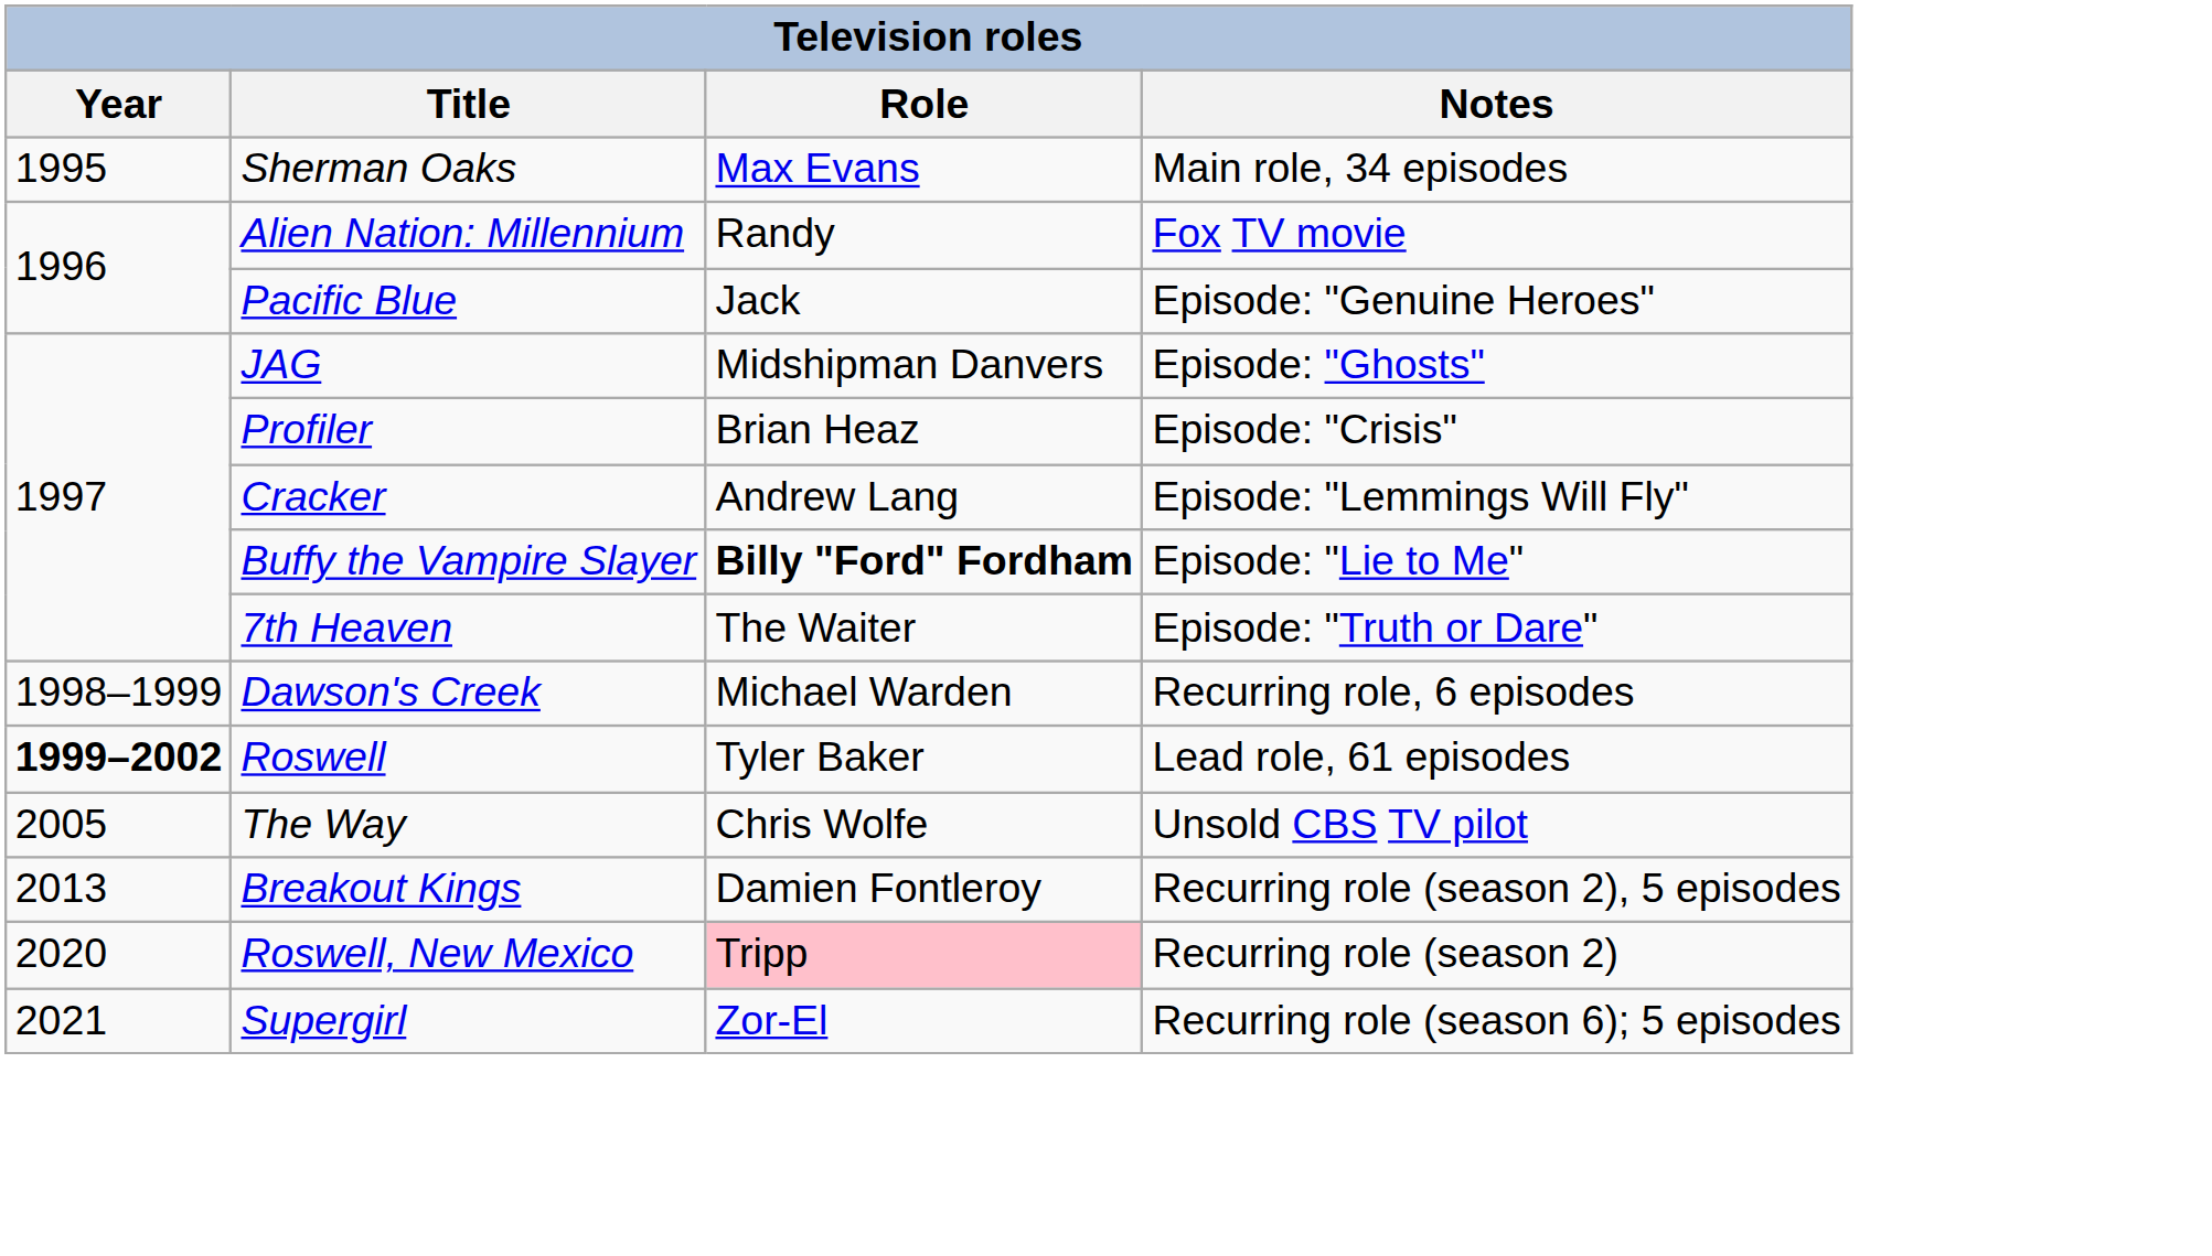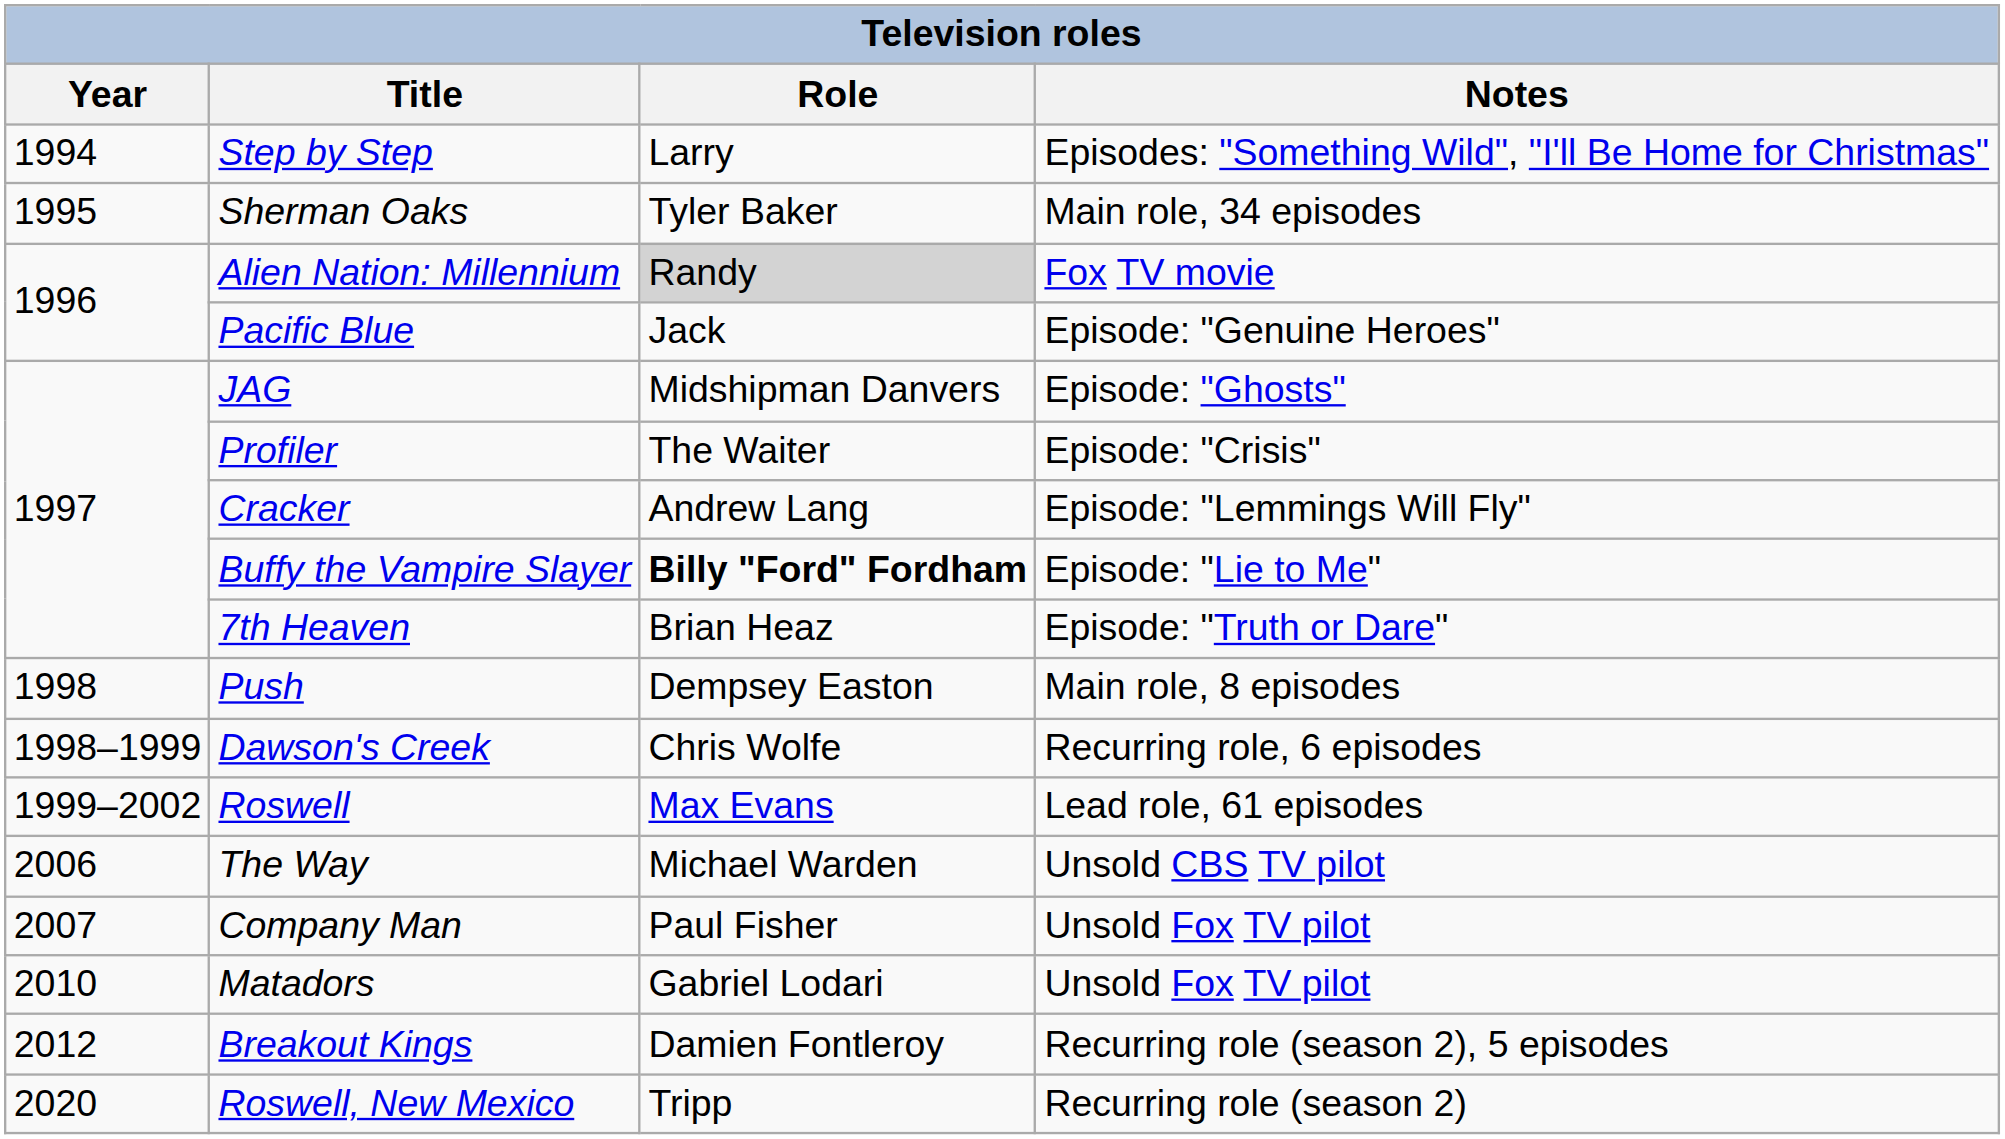 <table class="wikitable">
 <tr align="center">
 <th colspan="4" style="background: LightSteelBlue;">Television roles</th>
 </tr>
 <tr align="center">
 <th>Year</th>
 <th>Title</th>
 <th>Role</th>
 <th>Notes</th>
 </tr>
 <tr>
+<td>1994</td>
+<td><em><a href='#'>Step by Step</a></em></td>
+<td>Larry</td>
+<td>Episodes: <a href='#'>"Something Wild"</a>, <a href='#'>"I'll Be Home for Christmas"</a></td>
+</tr>
+<tr>
 <td>1995</td>
 <td><em>Sherman Oaks</em></td>
-<td><a href='#'>Max Evans</a></td>
+<td>Tyler Baker</td>
 <td>Main role, 34 episodes</td>
 </tr>
 <tr>
 <td rowspan="2">1996</td>
 <td><em><a href='#'>Alien Nation: Millennium</a></em></td>
-<td>Randy</td>
+<td style="background: lightgrey;">Randy</td>
 <td><a href='#'>Fox</a> <a href='#'>TV movie</a></td>
 </tr>
 <tr>
 <td><em><a href='#'>Pacific Blue</a></em></td>
 <td>Jack</td>
 <td>Episode: "Genuine Heroes"</td>
 </tr>
 <tr>
 <td rowspan="5">1997</td>
 <td><em><a href='#'>JAG</a></em></td>
 <td>Midshipman Danvers</td>
 <td>Episode: <a href='#'>"Ghosts"</a></td>
 </tr>
 <tr>
 <td><em><a href='#'>Profiler</a></em></td>
-<td>Brian Heaz</td>
+<td>The Waiter</td>
 <td>Episode: "Crisis"</td>
 </tr>
 <tr>
 <td><em><a href='#'>Cracker</a></em></td>
 <td>Andrew Lang</td>
 <td>Episode: "Lemmings Will Fly"</td>
 </tr>
 <tr>
 <td><em><a href='#'>Buffy the Vampire Slayer</a></em></td>
 <td><strong>Billy "Ford" Fordham</strong></td>
 <td>Episode: "<a href='#'>Lie to Me</a>"</td>
 </tr>
 <tr>
 <td><em><a href='#'>7th Heaven</a></em></td>
-<td>The Waiter</td>
+<td>Brian Heaz</td>
 <td>Episode: "<a href='#'>Truth or Dare</a>"</td>
+</tr>
+<tr>
+<td>1998</td>
+<td><em><a href='#'>Push</a></em></td>
+<td>Dempsey Easton</td>
+<td>Main role, 8 episodes</td>
 </tr>
 <tr>
 <td>1998–1999</td>
 <td><em><a href='#'>Dawson's Creek</a></em></td>
-<td>Michael Warden</td>
+<td>Chris Wolfe</td>
 <td>Recurring role, 6 episodes</td>
 </tr>
 <tr>
-<td><strong>1999–2002</strong></td>
+<td>1999–2002</td>
 <td><em><a href='#'>Roswell</a></em></td>
-<td>Tyler Baker</td>
+<td><a href='#'>Max Evans</a></td>
 <td>Lead role, 61 episodes</td>
 </tr>
 <tr>
-<td>2005</td>
+<td>2006</td>
 <td><em>The Way</em></td>
-<td>Chris Wolfe</td>
+<td>Michael Warden</td>
 <td>Unsold <a href='#'>CBS</a> <a href='#'>TV pilot</a></td>
 </tr>
 <tr>
-<td>2013</td>
+<td>2007</td>
+<td><em>Company Man</em></td>
+<td>Paul Fisher</td>
+<td>Unsold <a href='#'>Fox</a> <a href='#'>TV pilot</a></td>
+</tr>
+<tr>
+<td>2010</td>
+<td><em>Matadors</em></td>
+<td>Gabriel Lodari</td>
+<td>Unsold <a href='#'>Fox</a> <a href='#'>TV pilot</a></td>
+</tr>
+<tr>
+<td>2012</td>
 <td><em><a href='#'>Breakout Kings</a></em></td>
 <td>Damien Fontleroy</td>
 <td>Recurring role (season 2), 5 episodes</td>
 </tr>
 <tr>
 <td>2020</td>
 <td><em><a href='#'>Roswell, New Mexico</a></em></td>
-<td style="background: pink;">Tripp</td>
+<td>Tripp</td>
 <td>Recurring role (season 2)</td>
 </tr>
-<tr>
-<td>2021</td>
-<td><em><a href='#'>Supergirl</a></em></td>
-<td><a href='#'>Zor-El</a></td>
-<td>Recurring role (season 6); 5 episodes</td>
-</tr>
 </table>
